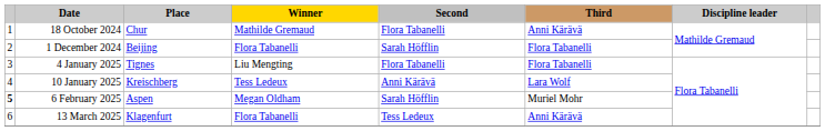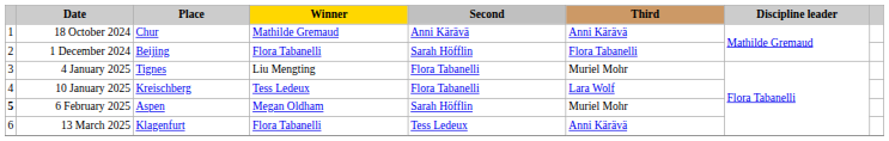 <table class="wikitable plainrowheaders" style="background:#fff; font-size:86%; line-height:16px; border:grey solid 1px; border-collapse:collapse;">
 <tr>
 <th scope="col" style="background:#ccc; width=10 px;"></th>
 <th scope="col" style="background:#ccc; width:135px;">Date</th>
 <th scope="col" style="background:#ccc; width:135px;">Place</th>
 <th scope="col" style="background:gold; width:185px;">Winner</th>
 <th scope="col" style="background:silver; width:185px;">Second</th>
 <th scope="col" style="background:#c96; width:185px;">Third</th>
 <th scope="col" style="background:#ccc; width:170px;">Discipline leader</th>
 <th scope="col" style="background:#ccc; width:10px;"></th>
 </tr>
 <tr>
 <td align="center">1</td>
 <td align="right">18 October 2024</td>
 <td> <a href='#'>Chur</a></td>
 <td> <a href='#'>Mathilde Gremaud</a></td>
-<td> <a href='#'>Flora Tabanelli</a></td>
+<td> <a href='#'>Anni Kärävä</a></td>
 <td> <a href='#'>Anni Kärävä</a></td>
 <td rowspan="2"> <a href='#'>Mathilde Gremaud</a></td>
 <td></td>
 </tr>
 <tr>
 <td align="center">2</td>
 <td align="right">1 December 2024</td>
 <td> <a href='#'>Beijing</a></td>
 <td> <a href='#'>Flora Tabanelli</a></td>
 <td> <a href='#'>Sarah Höfflin</a></td>
 <td> <a href='#'>Flora Tabanelli</a></td>
 <td></td>
 </tr>
 <tr>
 <td align="center">3</td>
 <td align="right">4 January 2025</td>
 <td> <a href='#'>Tignes</a></td>
 <td> Liu Mengting</td>
 <td> <a href='#'>Flora Tabanelli</a></td>
-<td> <a href='#'>Flora Tabanelli</a></td>
+<td> Muriel Mohr</td>
 <td rowspan="4"> <a href='#'>Flora Tabanelli</a></td>
 <td></td>
 </tr>
 <tr>
 <td align="center">4</td>
 <td align="right">10 January 2025</td>
 <td> <a href='#'>Kreischberg</a></td>
 <td> <a href='#'>Tess Ledeux</a></td>
-<td> <a href='#'>Anni Kärävä</a></td>
+<td> <a href='#'>Flora Tabanelli</a></td>
 <td> <a href='#'>Lara Wolf</a></td>
 <td></td>
 </tr>
 <tr>
 <td align="center"><strong>5</strong></td>
 <td align="right">6 February 2025</td>
 <td> <a href='#'>Aspen</a></td>
 <td> <a href='#'>Megan Oldham</a></td>
 <td> <a href='#'>Sarah Höfflin</a></td>
 <td> Muriel Mohr</td>
 <td></td>
 </tr>
 <tr>
 <td align="center">6</td>
 <td align="right">13 March 2025</td>
 <td> <a href='#'>Klagenfurt</a></td>
 <td> <a href='#'>Flora Tabanelli</a></td>
 <td> <a href='#'>Tess Ledeux</a></td>
 <td> <a href='#'>Anni Kärävä</a></td>
 <td></td>
 </tr>
 <tr>
 </tr>
 </table>
